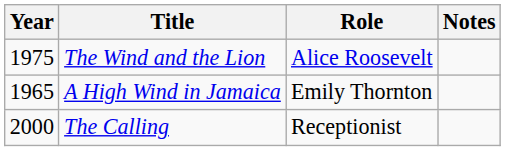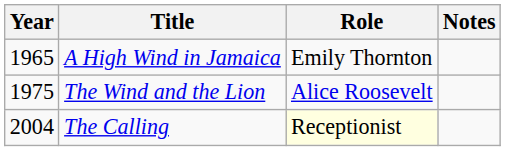 <table class="wikitable sortable">
 <tr>
 <th>Year</th>
 <th>Title</th>
 <th>Role</th>
 <th>Notes</th>
 </tr>
 <tr>
+<td>1965</td>
+<td><a href='#'><em>A High Wind in Jamaica</em></a></td>
+<td>Emily Thornton</td>
+<td></td>
+</tr>
+<tr>
 <td>1975</td>
 <td><em><a href='#'>The Wind and the Lion</a></em></td>
 <td><a href='#'>Alice Roosevelt</a></td>
 <td></td>
 </tr>
 <tr>
-<td>1965</td>
-<td><a href='#'><em>A High Wind in Jamaica</em></a></td>
-<td>Emily Thornton</td>
-<td></td>
-</tr>
-<tr>
-<td>2000</td>
+<td>2004</td>
 <td><a href='#'><em>The Calling</em></a></td>
-<td>Receptionist</td>
+<td style="background: lightyellow;">Receptionist</td>
 <td></td>
 </tr>
 </table>
